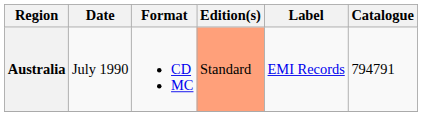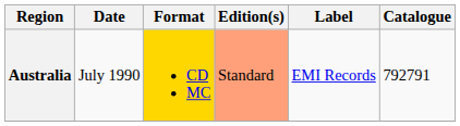 <table class="wikitable plainrowheaders">
 <tr>
 <th scope="col">Region</th>
 <th scope="col">Date</th>
 <th scope="col">Format</th>
 <th scope="col">Edition(s)</th>
 <th scope="col">Label</th>
 <th scope="col">Catalogue</th>
 </tr>
 <tr>
 <th scope="row">Australia</th>
 <td>July 1990</td>
-<td><br><ul><li><a href='#'>CD</a></li><li><a href='#'>MC</a></li></ul></td>
+<td style="background: gold;"><br><ul><li><a href='#'>CD</a></li><li><a href='#'>MC</a></li></ul></td>
 <td style="background: lightsalmon;">Standard</td>
 <td><a href='#'>EMI Records</a></td>
-<td>794791</td>
+<td>792791</td>
 </tr>
 <tr>
 </tr>
 </table>
